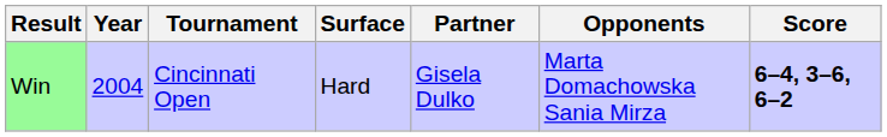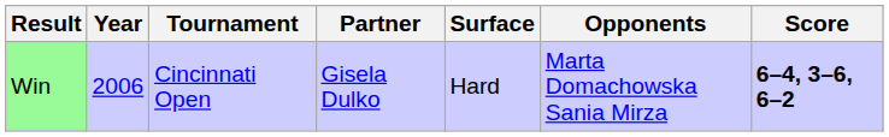 <table class="sortable wikitable">
 <tr>
 <th>Result</th>
 <th>Year</th>
 <th>Tournament</th>
+<th>Partner</th>
 <th>Surface</th>
-<th>Partner</th>
 <th>Opponents</th>
 <th class="unsortable">Score</th>
 </tr>
 <tr style="background:#ccccff;">
 <td bgcolor="98FB98">Win</td>
-<td><a href='#'>2004</a></td>
+<td><a href='#'>2006</a></td>
 <td><a href='#'>Cincinnati Open</a></td>
+<td> <a href='#'>Gisela Dulko</a></td>
 <td>Hard</td>
-<td> <a href='#'>Gisela Dulko</a></td>
 <td> <a href='#'>Marta Domachowska</a> <br>  <a href='#'>Sania Mirza</a></td>
 <td><strong>6–4, 3–6, 6–2</strong></td>
 </tr>
 </table>
